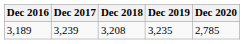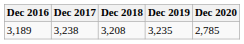 <table class="wikitable">
 <tr>
 <th>Dec 2016</th>
 <th>Dec 2017</th>
 <th>Dec 2018</th>
 <th>Dec 2019</th>
 <th>Dec 2020</th>
 </tr>
 <tr>
 <td>3,189</td>
-<td>3,239</td>
+<td>3,238</td>
 <td>3,208</td>
 <td>3,235</td>
 <td>2,785</td>
 </tr>
 </table>
